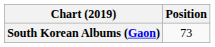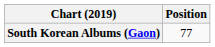 <table class="wikitable plainrowheaders" style="text-align:center">
 <tr>
 <th scope="col">Chart (2019)</th>
 <th scope="col">Position</th>
 </tr>
 <tr>
 <th scope="row">South Korean Albums (<a href='#'>Gaon</a>)</th>
-<td>73</td>
+<td>77</td>
 </tr>
 </table>
